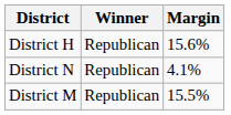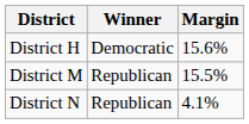 <table class="wikitable sortable">
 <tr>
 <th>District</th>
 <th>Winner</th>
 <th>Margin</th>
 </tr>
 <tr>
 <td>District H</td>
+<td data-sort-value=1 >Democratic</td>
+<td>15.6%</td>
+</tr>
+<tr>
+<td>District M</td>
 <td data-sort-value=1 >Republican</td>
-<td>15.6%</td>
+<td>15.5%</td>
 </tr>
 <tr>
 <td>District N</td>
 <td data-sort-value=1 >Republican</td>
 <td>4.1%</td>
 </tr>
-<tr>
-<td>District M</td>
-<td data-sort-value=1 >Republican</td>
-<td>15.5%</td>
-</tr>
 </table>
